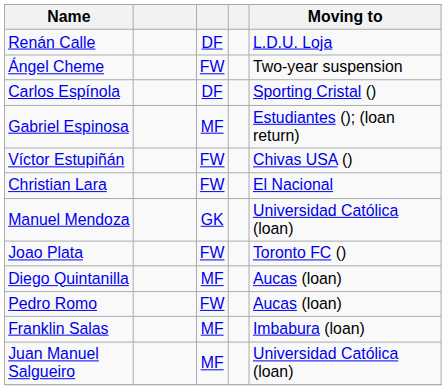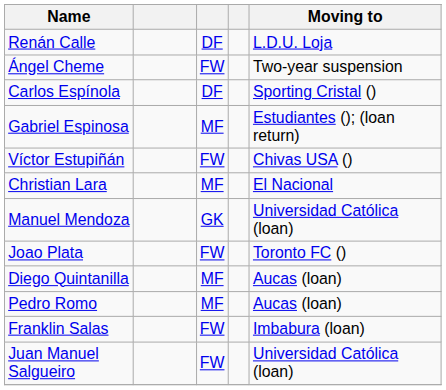 <table class="wikitable" style="text-align: center; width:50%">
 <tr>
 </tr>
 <tr>
 <th width=30% align="center">Name</th>
 <th width=15% align="center"></th>
 <th width=5% align="center"></th>
 <th width=5% align="center"></th>
 <th width=45% align="center">Moving to</th>
 </tr>
 <tr>
 <td align=left><a href='#'>Renán Calle</a></td>
 <td></td>
 <td><a href='#'>DF</a></td>
 <td></td>
 <td align=left><a href='#'>L.D.U. Loja</a></td>
 </tr>
 <tr>
 <td align=left><a href='#'>Ángel Cheme</a></td>
 <td></td>
 <td><a href='#'>FW</a></td>
 <td></td>
 <td align=left>Two-year suspension</td>
 </tr>
 <tr>
 <td align=left><a href='#'>Carlos Espínola</a></td>
 <td></td>
 <td><a href='#'>DF</a></td>
 <td></td>
 <td align=left><a href='#'>Sporting Cristal</a> ()</td>
 </tr>
 <tr>
 <td align=left><a href='#'>Gabriel Espinosa</a></td>
 <td></td>
 <td><a href='#'>MF</a></td>
 <td></td>
 <td align=left><a href='#'>Estudiantes</a> (); (loan return)</td>
 </tr>
 <tr>
 <td align=left><a href='#'>Víctor Estupiñán</a></td>
 <td></td>
 <td><a href='#'>FW</a></td>
 <td></td>
 <td align=left><a href='#'>Chivas USA</a> ()</td>
 </tr>
 <tr>
 <td align=left><a href='#'>Christian Lara</a></td>
 <td></td>
-<td><a href='#'>FW</a></td>
+<td><a href='#'>MF</a></td>
 <td></td>
 <td align=left><a href='#'>El Nacional</a></td>
 </tr>
 <tr>
 <td align=left><a href='#'>Manuel Mendoza</a></td>
 <td></td>
 <td><a href='#'>GK</a></td>
 <td></td>
 <td align=left><a href='#'>Universidad Católica</a> (loan)</td>
 </tr>
 <tr>
 <td align=left><a href='#'>Joao Plata</a></td>
 <td></td>
 <td><a href='#'>FW</a></td>
 <td></td>
 <td align=left><a href='#'>Toronto FC</a> ()</td>
 </tr>
 <tr>
 <td align=left><a href='#'>Diego Quintanilla</a></td>
 <td></td>
 <td><a href='#'>MF</a></td>
 <td></td>
 <td align=left><a href='#'>Aucas</a> (loan)</td>
 </tr>
 <tr>
 <td align=left><a href='#'>Pedro Romo</a></td>
 <td></td>
-<td><a href='#'>FW</a></td>
+<td><a href='#'>MF</a></td>
 <td></td>
 <td align=left><a href='#'>Aucas</a> (loan)</td>
 </tr>
 <tr>
 <td align=left><a href='#'>Franklin Salas</a></td>
 <td></td>
-<td><a href='#'>MF</a></td>
+<td><a href='#'>FW</a></td>
 <td></td>
 <td align=left><a href='#'>Imbabura</a> (loan)</td>
 </tr>
 <tr>
 <td align=left><a href='#'>Juan Manuel Salgueiro</a></td>
 <td></td>
-<td><a href='#'>MF</a></td>
+<td><a href='#'>FW</a></td>
 <td></td>
 <td align=left><a href='#'>Universidad Católica</a> (loan)</td>
 </tr>
 <tr>
 </tr>
 </table>
